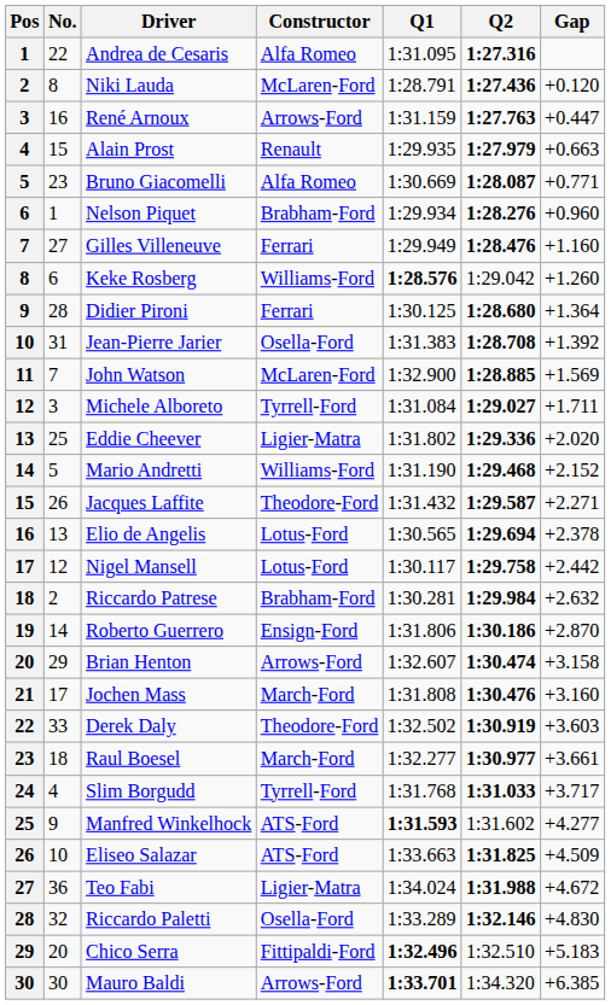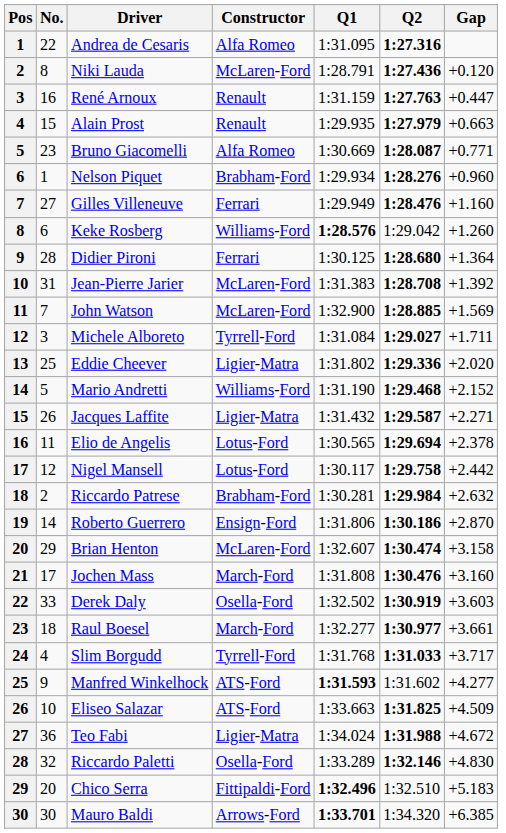 <table class="wikitable sortable" style="font-size:95%;">
 <tr>
 <th>Pos</th>
 <th>No.</th>
 <th>Driver</th>
 <th>Constructor</th>
 <th>Q1</th>
 <th>Q2</th>
 <th>Gap</th>
 </tr>
 <tr>
 <th>1</th>
 <td>22</td>
 <td> <a href='#'>Andrea de Cesaris</a></td>
 <td><a href='#'>Alfa Romeo</a></td>
 <td>1:31.095</td>
 <td><strong>1:27.316</strong></td>
 <td></td>
 </tr>
 <tr>
 <th>2</th>
 <td>8</td>
 <td> <a href='#'>Niki Lauda</a></td>
 <td><a href='#'>McLaren</a>-<a href='#'>Ford</a></td>
 <td>1:28.791</td>
 <td><strong>1:27.436</strong></td>
 <td>+0.120</td>
 </tr>
 <tr>
 <th>3</th>
 <td>16</td>
 <td> <a href='#'>René Arnoux</a></td>
-<td><a href='#'>Arrows</a>-<a href='#'>Ford</a></td>
+<td><a href='#'>Renault</a></td>
 <td>1:31.159</td>
 <td><strong>1:27.763</strong></td>
 <td>+0.447</td>
 </tr>
 <tr>
 <th>4</th>
 <td>15</td>
 <td> <a href='#'>Alain Prost</a></td>
 <td><a href='#'>Renault</a></td>
 <td>1:29.935</td>
 <td><strong>1:27.979</strong></td>
 <td>+0.663</td>
 </tr>
 <tr>
 <th>5</th>
 <td>23</td>
 <td> <a href='#'>Bruno Giacomelli</a></td>
 <td><a href='#'>Alfa Romeo</a></td>
 <td>1:30.669</td>
 <td><strong>1:28.087</strong></td>
 <td>+0.771</td>
 </tr>
 <tr>
 <th>6</th>
 <td>1</td>
 <td> <a href='#'>Nelson Piquet</a></td>
 <td><a href='#'>Brabham</a>-<a href='#'>Ford</a></td>
 <td>1:29.934</td>
 <td><strong>1:28.276</strong></td>
 <td>+0.960</td>
 </tr>
 <tr>
 <th>7</th>
 <td>27</td>
 <td> <a href='#'>Gilles Villeneuve</a></td>
 <td><a href='#'>Ferrari</a></td>
 <td>1:29.949</td>
 <td><strong>1:28.476</strong></td>
 <td>+1.160</td>
 </tr>
 <tr>
 <th>8</th>
 <td>6</td>
 <td> <a href='#'>Keke Rosberg</a></td>
 <td><a href='#'>Williams</a>-<a href='#'>Ford</a></td>
 <td><strong>1:28.576</strong></td>
 <td>1:29.042</td>
 <td>+1.260</td>
 </tr>
 <tr>
 <th>9</th>
 <td>28</td>
 <td> <a href='#'>Didier Pironi</a></td>
 <td><a href='#'>Ferrari</a></td>
 <td>1:30.125</td>
 <td><strong>1:28.680</strong></td>
 <td>+1.364</td>
 </tr>
 <tr>
 <th>10</th>
 <td>31</td>
 <td> <a href='#'>Jean-Pierre Jarier</a></td>
-<td><a href='#'>Osella</a>-<a href='#'>Ford</a></td>
+<td><a href='#'>McLaren</a>-<a href='#'>Ford</a></td>
 <td>1:31.383</td>
 <td><strong>1:28.708</strong></td>
 <td>+1.392</td>
 </tr>
 <tr>
 <th>11</th>
 <td>7</td>
 <td> <a href='#'>John Watson</a></td>
 <td><a href='#'>McLaren</a>-<a href='#'>Ford</a></td>
 <td>1:32.900</td>
 <td><strong>1:28.885</strong></td>
 <td>+1.569</td>
 </tr>
 <tr>
 <th>12</th>
 <td>3</td>
 <td> <a href='#'>Michele Alboreto</a></td>
 <td><a href='#'>Tyrrell</a>-<a href='#'>Ford</a></td>
 <td>1:31.084</td>
 <td><strong>1:29.027</strong></td>
 <td>+1.711</td>
 </tr>
 <tr>
 <th>13</th>
 <td>25</td>
 <td> <a href='#'>Eddie Cheever</a></td>
 <td><a href='#'>Ligier</a>-<a href='#'>Matra</a></td>
 <td>1:31.802</td>
 <td><strong>1:29.336</strong></td>
 <td>+2.020</td>
 </tr>
 <tr>
 <th>14</th>
 <td>5</td>
 <td> <a href='#'>Mario Andretti</a></td>
 <td><a href='#'>Williams</a>-<a href='#'>Ford</a></td>
 <td>1:31.190</td>
 <td><strong>1:29.468</strong></td>
 <td>+2.152</td>
 </tr>
 <tr>
 <th>15</th>
 <td>26</td>
 <td> <a href='#'>Jacques Laffite</a></td>
-<td><a href='#'>Theodore</a>-<a href='#'>Ford</a></td>
+<td><a href='#'>Ligier</a>-<a href='#'>Matra</a></td>
 <td>1:31.432</td>
 <td><strong>1:29.587</strong></td>
 <td>+2.271</td>
 </tr>
 <tr>
 <th>16</th>
-<td>13</td>
+<td>11</td>
 <td> <a href='#'>Elio de Angelis</a></td>
 <td><a href='#'>Lotus</a>-<a href='#'>Ford</a></td>
 <td>1:30.565</td>
 <td><strong>1:29.694</strong></td>
 <td>+2.378</td>
 </tr>
 <tr>
 <th>17</th>
 <td>12</td>
 <td> <a href='#'>Nigel Mansell</a></td>
 <td><a href='#'>Lotus</a>-<a href='#'>Ford</a></td>
 <td>1:30.117</td>
 <td><strong>1:29.758</strong></td>
 <td>+2.442</td>
 </tr>
 <tr>
 <th>18</th>
 <td>2</td>
 <td> <a href='#'>Riccardo Patrese</a></td>
 <td><a href='#'>Brabham</a>-<a href='#'>Ford</a></td>
 <td>1:30.281</td>
 <td><strong>1:29.984</strong></td>
 <td>+2.632</td>
 </tr>
 <tr>
 <th>19</th>
 <td>14</td>
 <td> <a href='#'>Roberto Guerrero</a></td>
 <td><a href='#'>Ensign</a>-<a href='#'>Ford</a></td>
 <td>1:31.806</td>
 <td><strong>1:30.186</strong></td>
 <td>+2.870</td>
 </tr>
 <tr>
 <th>20</th>
 <td>29</td>
 <td> <a href='#'>Brian Henton</a></td>
-<td><a href='#'>Arrows</a>-<a href='#'>Ford</a></td>
+<td><a href='#'>McLaren</a>-<a href='#'>Ford</a></td>
 <td>1:32.607</td>
 <td><strong>1:30.474</strong></td>
 <td>+3.158</td>
 </tr>
 <tr>
 <th>21</th>
 <td>17</td>
 <td> <a href='#'>Jochen Mass</a></td>
 <td><a href='#'>March</a>-<a href='#'>Ford</a></td>
 <td>1:31.808</td>
 <td><strong>1:30.476</strong></td>
 <td>+3.160</td>
 </tr>
 <tr>
 <th>22</th>
 <td>33</td>
 <td> <a href='#'>Derek Daly</a></td>
-<td><a href='#'>Theodore</a>-<a href='#'>Ford</a></td>
+<td><a href='#'>Osella</a>-<a href='#'>Ford</a></td>
 <td>1:32.502</td>
 <td><strong>1:30.919</strong></td>
 <td>+3.603</td>
 </tr>
 <tr>
 <th>23</th>
 <td>18</td>
 <td> <a href='#'>Raul Boesel</a></td>
 <td><a href='#'>March</a>-<a href='#'>Ford</a></td>
 <td>1:32.277</td>
 <td><strong>1:30.977</strong></td>
 <td>+3.661</td>
 </tr>
 <tr>
 <th>24</th>
 <td>4</td>
 <td> <a href='#'>Slim Borgudd</a></td>
 <td><a href='#'>Tyrrell</a>-<a href='#'>Ford</a></td>
 <td>1:31.768</td>
 <td><strong>1:31.033</strong></td>
 <td>+3.717</td>
 </tr>
 <tr>
 <th>25</th>
 <td>9</td>
 <td> <a href='#'>Manfred Winkelhock</a></td>
 <td><a href='#'>ATS</a>-<a href='#'>Ford</a></td>
 <td><strong>1:31.593</strong></td>
 <td>1:31.602</td>
 <td>+4.277</td>
 </tr>
 <tr>
 <th>26</th>
 <td>10</td>
 <td> <a href='#'>Eliseo Salazar</a></td>
 <td><a href='#'>ATS</a>-<a href='#'>Ford</a></td>
 <td>1:33.663</td>
 <td><strong>1:31.825</strong></td>
 <td>+4.509</td>
 </tr>
 <tr>
 <th>27</th>
 <td>36</td>
 <td> <a href='#'>Teo Fabi</a></td>
 <td><a href='#'>Ligier</a>-<a href='#'>Matra</a></td>
 <td>1:34.024</td>
 <td><strong>1:31.988</strong></td>
 <td>+4.672</td>
 </tr>
 <tr>
 <th>28</th>
 <td>32</td>
 <td> <a href='#'>Riccardo Paletti</a></td>
 <td><a href='#'>Osella</a>-<a href='#'>Ford</a></td>
 <td>1:33.289</td>
 <td><strong>1:32.146</strong></td>
 <td>+4.830</td>
 </tr>
 <tr>
 <th>29</th>
 <td>20</td>
 <td> <a href='#'>Chico Serra</a></td>
 <td><a href='#'>Fittipaldi</a>-<a href='#'>Ford</a></td>
 <td><strong>1:32.496</strong></td>
 <td>1:32.510</td>
 <td>+5.183</td>
 </tr>
 <tr>
 <th>30</th>
 <td>30</td>
 <td> <a href='#'>Mauro Baldi</a></td>
 <td><a href='#'>Arrows</a>-<a href='#'>Ford</a></td>
 <td><strong>1:33.701</strong></td>
 <td>1:34.320</td>
 <td>+6.385</td>
 </tr>
 </table>
